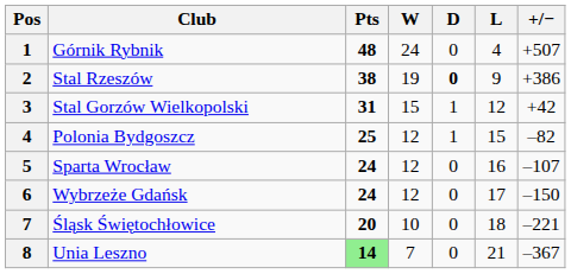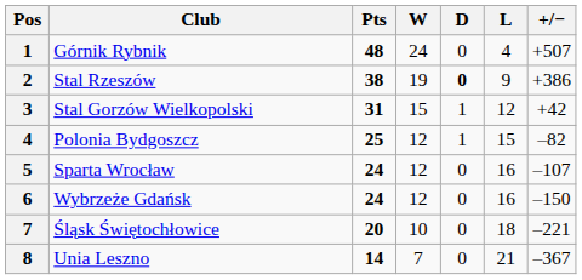 <table class="wikitable">
 <tr>
 <th width=30>Pos</th>
 <th width=250>Club</th>
 <th width=30>Pts</th>
 <th width=30>W</th>
 <th width=30>D</th>
 <th width=30>L</th>
 <th width=30>+/−</th>
 </tr>
 <tr align=center>
 <th>1</th>
 <td align=left><a href='#'>Górnik Rybnik</a></td>
 <td><strong>48</strong></td>
 <td>24</td>
 <td>0</td>
 <td>4</td>
 <td>+507</td>
 </tr>
 <tr align=center>
 <th>2</th>
 <td align=left><a href='#'>Stal Rzeszów</a></td>
 <td><strong>38</strong></td>
 <td>19</td>
 <td><strong>0</strong></td>
 <td>9</td>
 <td>+386</td>
 </tr>
 <tr align=center>
 <th>3</th>
 <td align=left><a href='#'>Stal Gorzów Wielkopolski</a></td>
 <td><strong>31</strong></td>
 <td>15</td>
 <td>1</td>
 <td>12</td>
 <td>+42</td>
 </tr>
 <tr align=center>
 <th>4</th>
 <td align=left><a href='#'>Polonia Bydgoszcz</a></td>
 <td><strong>25</strong></td>
 <td>12</td>
 <td>1</td>
 <td>15</td>
 <td>–82</td>
 </tr>
 <tr align=center>
 <th>5</th>
 <td align=left><a href='#'>Sparta Wrocław</a></td>
 <td><strong>24</strong></td>
 <td>12</td>
 <td>0</td>
 <td>16</td>
 <td>–107</td>
 </tr>
 <tr align=center>
 <th>6</th>
 <td align=left><a href='#'>Wybrzeże Gdańsk</a></td>
 <td><strong>24</strong></td>
 <td>12</td>
 <td>0</td>
-<td>17</td>
+<td>16</td>
 <td>–150</td>
 </tr>
 <tr align=center>
 <th>7</th>
 <td align=left><a href='#'>Śląsk Świętochłowice</a></td>
 <td><strong>20</strong></td>
 <td>10</td>
 <td>0</td>
 <td>18</td>
 <td>–221</td>
 </tr>
 <tr align=center>
 <th>8</th>
 <td align=left><a href='#'>Unia Leszno</a></td>
-<td style="background: lightgreen;"><strong>14</strong></td>
+<td><strong>14</strong></td>
 <td>7</td>
 <td>0</td>
 <td>21</td>
 <td>–367</td>
 </tr>
 </table>
